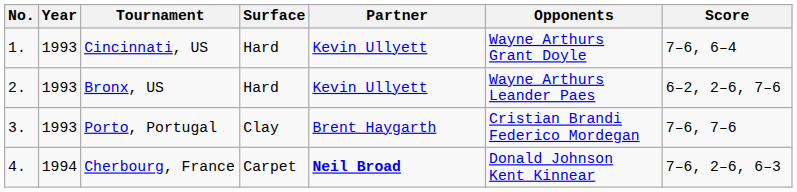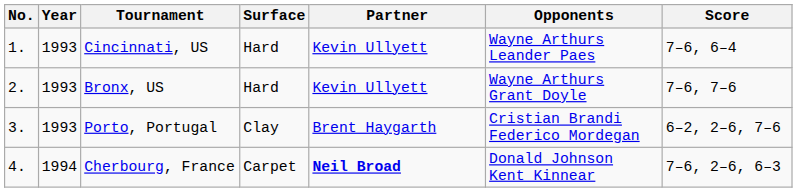 <table class="sortable wikitable" style=font-size:97%>
 <tr>
 <th style="width:20px">No.</th>
 <th style="width:30px">Year</th>
 <th style="width:130px">Tournament</th>
 <th style="width:50px">Surface</th>
 <th style="width:145px">Partner</th>
 <th style="width:145px">Opponents</th>
 <th style="width:105px" class="unsortable">Score</th>
 </tr>
 <tr>
 <td>1.</td>
 <td>1993</td>
 <td><a href='#'>Cincinnati</a>, US</td>
 <td>Hard</td>
 <td> <a href='#'>Kevin Ullyett</a></td>
-<td> <a href='#'>Wayne Arthurs</a><br> <a href='#'>Grant Doyle</a></td>
+<td> <a href='#'>Wayne Arthurs</a><br> <a href='#'>Leander Paes</a></td>
 <td>7–6, 6–4</td>
 </tr>
 <tr>
 <td>2.</td>
 <td>1993</td>
 <td><a href='#'>Bronx</a>, US</td>
 <td>Hard</td>
 <td> <a href='#'>Kevin Ullyett</a></td>
-<td> <a href='#'>Wayne Arthurs</a><br> <a href='#'>Leander Paes</a></td>
-<td>6–2, 2–6, 7–6</td>
+<td> <a href='#'>Wayne Arthurs</a><br> <a href='#'>Grant Doyle</a></td>
+<td>7–6, 7–6</td>
 </tr>
 <tr>
 <td>3.</td>
 <td>1993</td>
 <td><a href='#'>Porto</a>, Portugal</td>
 <td>Clay</td>
 <td> <a href='#'>Brent Haygarth</a></td>
 <td> <a href='#'>Cristian Brandi</a><br> <a href='#'>Federico Mordegan</a></td>
-<td>7–6, 7–6</td>
+<td>6–2, 2–6, 7–6</td>
 </tr>
 <tr>
 <td>4.</td>
 <td>1994</td>
 <td><a href='#'>Cherbourg</a>, France</td>
 <td>Carpet</td>
 <td><strong> <a href='#'>Neil Broad</a></strong></td>
 <td> <a href='#'>Donald Johnson</a><br> <a href='#'>Kent Kinnear</a></td>
 <td>7–6, 2–6, 6–3</td>
 </tr>
 </table>
